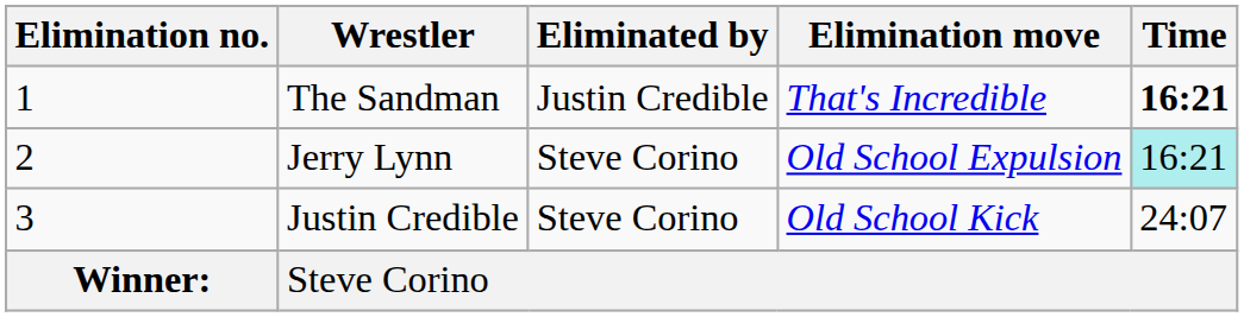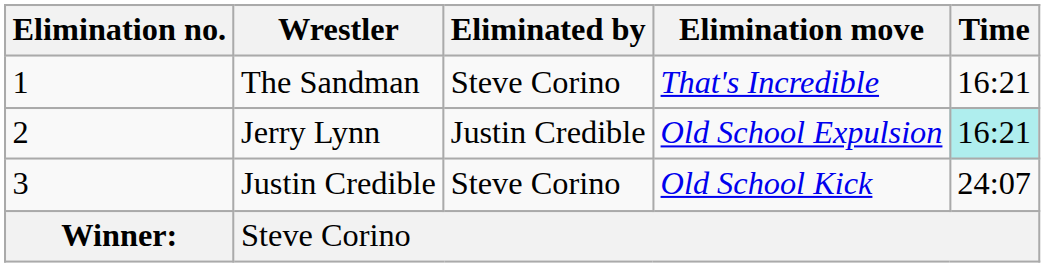 <table class="wikitable">
 <tr>
 <th>Elimination no.</th>
 <th>Wrestler</th>
 <th>Eliminated by</th>
 <th>Elimination move</th>
 <th>Time</th>
 </tr>
 <tr>
 <td>1</td>
 <td>The Sandman</td>
-<td>Justin Credible</td>
+<td>Steve Corino</td>
 <td><em><a href='#'>That's Incredible</a></em></td>
-<td><strong>16:21</strong></td>
+<td>16:21</td>
 </tr>
 <tr>
 <td>2</td>
 <td>Jerry Lynn</td>
-<td>Steve Corino</td>
+<td>Justin Credible</td>
 <td><em><a href='#'>Old School Expulsion</a></em></td>
 <td style="background: paleturquoise;">16:21</td>
 </tr>
 <tr>
 <td>3</td>
 <td>Justin Credible</td>
 <td>Steve Corino</td>
 <td><em><a href='#'>Old School Kick</a></em></td>
 <td>24:07</td>
 </tr>
 <tr>
 <th>Winner:</th>
 <td colspan="5" bgcolor="#f2f2f2">Steve Corino</td>
 </tr>
 </table>
